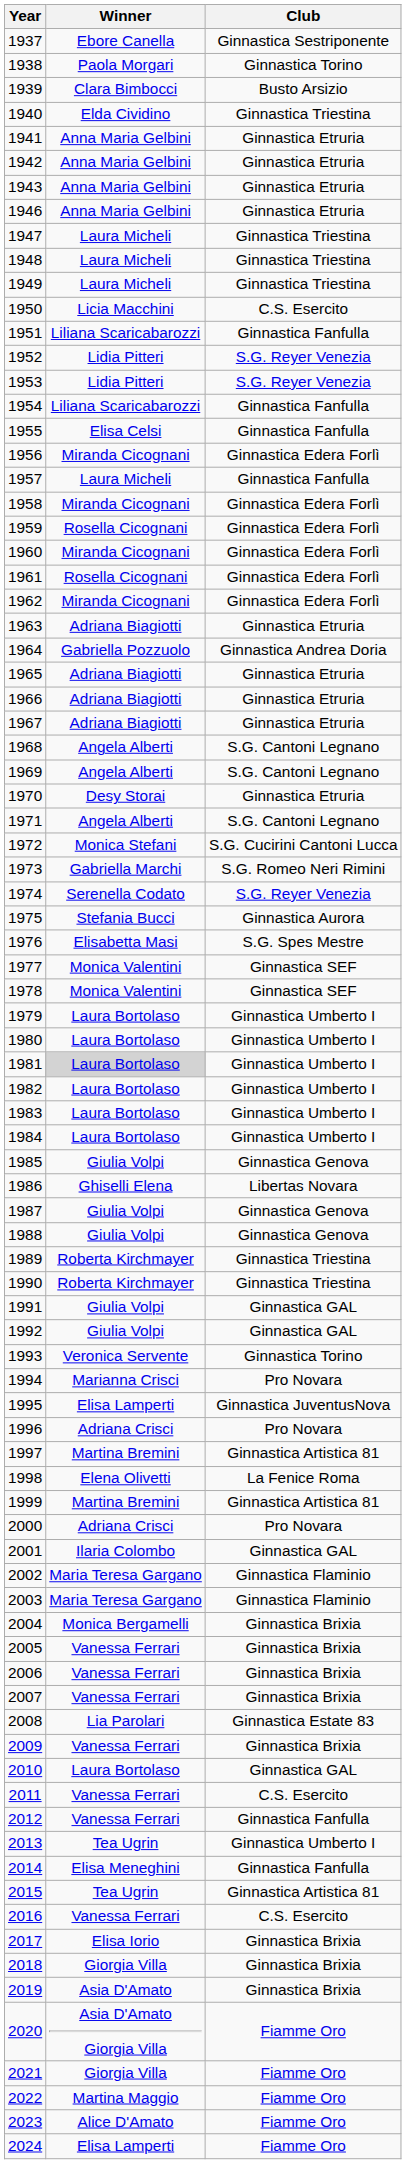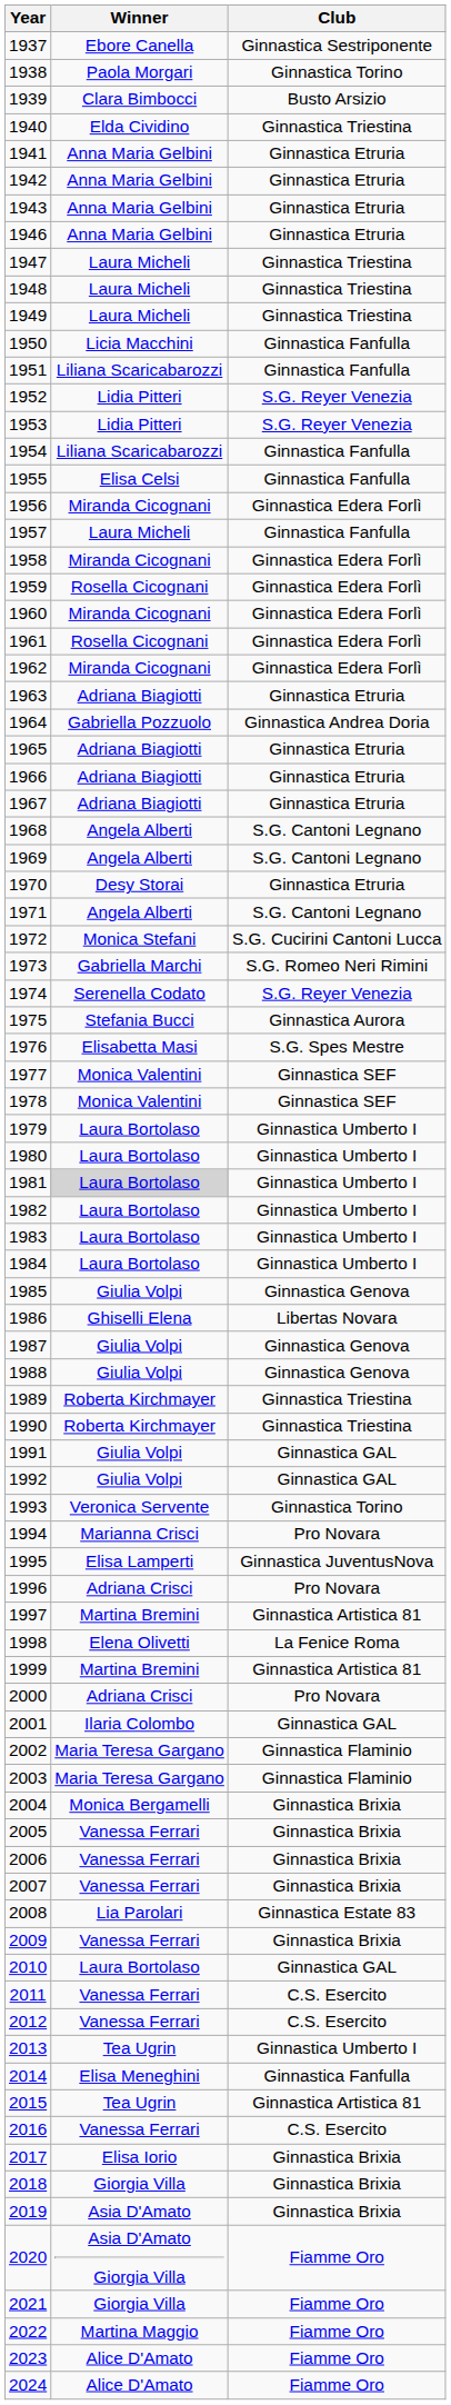 <table class="wikitable sortable" style="text-align:center;">
 <tr>
 <th>Year</th>
 <th>Winner</th>
 <th>Club</th>
 </tr>
 <tr>
 <td>1937</td>
 <td><a href='#'>Ebore Canella</a></td>
 <td>Ginnastica Sestriponente</td>
 </tr>
 <tr>
 <td>1938</td>
 <td><a href='#'>Paola Morgari</a></td>
 <td>Ginnastica Torino</td>
 </tr>
 <tr>
 <td>1939</td>
 <td><a href='#'>Clara Bimbocci</a></td>
 <td>Busto Arsizio</td>
 </tr>
 <tr>
 <td>1940</td>
 <td><a href='#'>Elda Cividino</a></td>
 <td>Ginnastica Triestina</td>
 </tr>
 <tr>
 <td>1941</td>
 <td><a href='#'>Anna Maria Gelbini</a></td>
 <td>Ginnastica Etruria</td>
 </tr>
 <tr>
 <td>1942</td>
 <td><a href='#'>Anna Maria Gelbini</a></td>
 <td>Ginnastica Etruria</td>
 </tr>
 <tr>
 <td>1943</td>
 <td><a href='#'>Anna Maria Gelbini</a></td>
 <td>Ginnastica Etruria</td>
 </tr>
 <tr>
 <td>1946</td>
 <td><a href='#'>Anna Maria Gelbini</a></td>
 <td>Ginnastica Etruria</td>
 </tr>
 <tr>
 <td>1947</td>
 <td><a href='#'>Laura Micheli</a></td>
 <td>Ginnastica Triestina</td>
 </tr>
 <tr>
 <td>1948</td>
 <td><a href='#'>Laura Micheli</a></td>
 <td>Ginnastica Triestina</td>
 </tr>
 <tr>
 <td>1949</td>
 <td><a href='#'>Laura Micheli</a></td>
 <td>Ginnastica Triestina</td>
 </tr>
 <tr>
 <td>1950</td>
 <td><a href='#'>Licia Macchini</a></td>
-<td>C.S. Esercito</td>
+<td>Ginnastica Fanfulla</td>
 </tr>
 <tr>
 <td>1951</td>
 <td><a href='#'>Liliana Scaricabarozzi</a></td>
 <td>Ginnastica Fanfulla</td>
 </tr>
 <tr>
 <td>1952</td>
 <td><a href='#'>Lidia Pitteri</a></td>
 <td> <a href='#'>S.G. Reyer Venezia</a></td>
 </tr>
 <tr>
 <td>1953</td>
 <td><a href='#'>Lidia Pitteri</a></td>
 <td> <a href='#'>S.G. Reyer Venezia</a></td>
 </tr>
 <tr>
 <td>1954</td>
 <td><a href='#'>Liliana Scaricabarozzi</a></td>
 <td>Ginnastica Fanfulla</td>
 </tr>
 <tr>
 <td>1955</td>
 <td><a href='#'>Elisa Celsi</a></td>
 <td>Ginnastica Fanfulla</td>
 </tr>
 <tr>
 <td>1956</td>
 <td><a href='#'>Miranda Cicognani</a></td>
 <td>Ginnastica Edera Forlì</td>
 </tr>
 <tr>
 <td>1957</td>
 <td><a href='#'>Laura Micheli</a></td>
 <td>Ginnastica Fanfulla</td>
 </tr>
 <tr>
 <td>1958</td>
 <td><a href='#'>Miranda Cicognani</a></td>
 <td>Ginnastica Edera Forlì</td>
 </tr>
 <tr>
 <td>1959</td>
 <td><a href='#'>Rosella Cicognani</a></td>
 <td>Ginnastica Edera Forlì</td>
 </tr>
 <tr>
 <td>1960</td>
 <td><a href='#'>Miranda Cicognani</a></td>
 <td>Ginnastica Edera Forlì</td>
 </tr>
 <tr>
 <td>1961</td>
 <td><a href='#'>Rosella Cicognani</a></td>
 <td>Ginnastica Edera Forlì</td>
 </tr>
 <tr>
 <td>1962</td>
 <td><a href='#'>Miranda Cicognani</a></td>
 <td>Ginnastica Edera Forlì</td>
 </tr>
 <tr>
 <td>1963</td>
 <td><a href='#'>Adriana Biagiotti</a></td>
 <td>Ginnastica Etruria</td>
 </tr>
 <tr>
 <td>1964</td>
 <td><a href='#'>Gabriella Pozzuolo</a></td>
 <td>Ginnastica Andrea Doria</td>
 </tr>
 <tr>
 <td>1965</td>
 <td><a href='#'>Adriana Biagiotti</a></td>
 <td>Ginnastica Etruria</td>
 </tr>
 <tr>
 <td>1966</td>
 <td><a href='#'>Adriana Biagiotti</a></td>
 <td>Ginnastica Etruria</td>
 </tr>
 <tr>
 <td>1967</td>
 <td><a href='#'>Adriana Biagiotti</a></td>
 <td>Ginnastica Etruria</td>
 </tr>
 <tr>
 <td>1968</td>
 <td><a href='#'>Angela Alberti</a></td>
 <td>S.G. Cantoni Legnano</td>
 </tr>
 <tr>
 <td>1969</td>
 <td><a href='#'>Angela Alberti</a></td>
 <td>S.G. Cantoni Legnano</td>
 </tr>
 <tr>
 <td>1970</td>
 <td><a href='#'>Desy Storai</a></td>
 <td>Ginnastica Etruria</td>
 </tr>
 <tr>
 <td>1971</td>
 <td><a href='#'>Angela Alberti</a></td>
 <td>S.G. Cantoni Legnano</td>
 </tr>
 <tr>
 <td>1972</td>
 <td><a href='#'>Monica Stefani</a></td>
 <td>S.G. Cucirini Cantoni Lucca</td>
 </tr>
 <tr>
 <td>1973</td>
 <td><a href='#'>Gabriella Marchi</a></td>
 <td>S.G. Romeo Neri Rimini</td>
 </tr>
 <tr>
 <td>1974</td>
 <td><a href='#'>Serenella Codato</a></td>
 <td> <a href='#'>S.G. Reyer Venezia</a></td>
 </tr>
 <tr>
 <td>1975</td>
 <td><a href='#'>Stefania Bucci</a></td>
 <td>Ginnastica Aurora</td>
 </tr>
 <tr>
 <td>1976</td>
 <td><a href='#'>Elisabetta Masi</a></td>
 <td>S.G. Spes Mestre</td>
 </tr>
 <tr>
 <td>1977</td>
 <td><a href='#'>Monica Valentini</a></td>
 <td>Ginnastica SEF</td>
 </tr>
 <tr>
 <td>1978</td>
 <td><a href='#'>Monica Valentini</a></td>
 <td>Ginnastica SEF</td>
 </tr>
 <tr>
 <td>1979</td>
 <td><a href='#'>Laura Bortolaso</a></td>
 <td>Ginnastica Umberto I</td>
 </tr>
 <tr>
 <td>1980</td>
 <td><a href='#'>Laura Bortolaso</a></td>
 <td>Ginnastica Umberto I</td>
 </tr>
 <tr>
 <td>1981</td>
 <td style="background: lightgrey;"><a href='#'>Laura Bortolaso</a></td>
 <td>Ginnastica Umberto I</td>
 </tr>
 <tr>
 <td>1982</td>
 <td><a href='#'>Laura Bortolaso</a></td>
 <td>Ginnastica Umberto I</td>
 </tr>
 <tr>
 <td>1983</td>
 <td><a href='#'>Laura Bortolaso</a></td>
 <td>Ginnastica Umberto I</td>
 </tr>
 <tr>
 <td>1984</td>
 <td><a href='#'>Laura Bortolaso</a></td>
 <td>Ginnastica Umberto I</td>
 </tr>
 <tr>
 <td>1985</td>
 <td><a href='#'>Giulia Volpi</a></td>
 <td>Ginnastica Genova</td>
 </tr>
 <tr>
 <td>1986</td>
 <td><a href='#'>Ghiselli Elena</a></td>
 <td>Libertas Novara</td>
 </tr>
 <tr>
 <td>1987</td>
 <td><a href='#'>Giulia Volpi</a></td>
 <td>Ginnastica Genova</td>
 </tr>
 <tr>
 <td>1988</td>
 <td><a href='#'>Giulia Volpi</a></td>
 <td>Ginnastica Genova</td>
 </tr>
 <tr>
 <td>1989</td>
 <td><a href='#'>Roberta Kirchmayer</a></td>
 <td>Ginnastica Triestina</td>
 </tr>
 <tr>
 <td>1990</td>
 <td><a href='#'>Roberta Kirchmayer</a></td>
 <td>Ginnastica Triestina</td>
 </tr>
 <tr>
 <td>1991</td>
 <td><a href='#'>Giulia Volpi</a></td>
 <td>Ginnastica GAL</td>
 </tr>
 <tr>
 <td>1992</td>
 <td><a href='#'>Giulia Volpi</a></td>
 <td>Ginnastica GAL</td>
 </tr>
 <tr>
 <td>1993</td>
 <td><a href='#'>Veronica Servente</a></td>
 <td>Ginnastica Torino</td>
 </tr>
 <tr>
 <td>1994</td>
 <td><a href='#'>Marianna Crisci</a></td>
 <td>Pro Novara</td>
 </tr>
 <tr>
 <td>1995</td>
 <td><a href='#'>Elisa Lamperti</a></td>
 <td>Ginnastica JuventusNova</td>
 </tr>
 <tr>
 <td>1996</td>
 <td><a href='#'>Adriana Crisci</a></td>
 <td>Pro Novara</td>
 </tr>
 <tr>
 <td>1997</td>
 <td><a href='#'>Martina Bremini</a></td>
 <td>Ginnastica Artistica 81</td>
 </tr>
 <tr>
 <td>1998</td>
 <td><a href='#'>Elena Olivetti</a></td>
 <td>La Fenice Roma</td>
 </tr>
 <tr>
 <td>1999</td>
 <td><a href='#'>Martina Bremini</a></td>
 <td>Ginnastica Artistica 81</td>
 </tr>
 <tr>
 <td>2000</td>
 <td><a href='#'>Adriana Crisci</a></td>
 <td>Pro Novara</td>
 </tr>
 <tr>
 <td>2001</td>
 <td><a href='#'>Ilaria Colombo</a></td>
 <td>Ginnastica GAL</td>
 </tr>
 <tr>
 <td>2002</td>
 <td><a href='#'>Maria Teresa Gargano</a></td>
 <td>Ginnastica Flaminio</td>
 </tr>
 <tr>
 <td>2003</td>
 <td><a href='#'>Maria Teresa Gargano</a></td>
 <td>Ginnastica Flaminio</td>
 </tr>
 <tr>
 <td>2004</td>
 <td><a href='#'>Monica Bergamelli</a></td>
 <td>Ginnastica Brixia</td>
 </tr>
 <tr>
 <td>2005</td>
 <td><a href='#'>Vanessa Ferrari</a></td>
 <td>Ginnastica Brixia</td>
 </tr>
 <tr>
 <td>2006</td>
 <td><a href='#'>Vanessa Ferrari</a></td>
 <td>Ginnastica Brixia</td>
 </tr>
 <tr>
 <td>2007</td>
 <td><a href='#'>Vanessa Ferrari</a></td>
 <td>Ginnastica Brixia</td>
 </tr>
 <tr>
 <td>2008</td>
 <td><a href='#'>Lia Parolari</a></td>
 <td>Ginnastica Estate 83</td>
 </tr>
 <tr>
 <td><a href='#'>2009</a></td>
 <td><a href='#'>Vanessa Ferrari</a></td>
 <td>Ginnastica Brixia</td>
 </tr>
 <tr>
 <td><a href='#'>2010</a></td>
 <td><a href='#'>Laura Bortolaso</a></td>
 <td>Ginnastica GAL</td>
 </tr>
 <tr>
 <td><a href='#'>2011</a></td>
 <td><a href='#'>Vanessa Ferrari</a></td>
 <td>C.S. Esercito</td>
 </tr>
 <tr>
 <td><a href='#'>2012</a></td>
 <td><a href='#'>Vanessa Ferrari</a></td>
-<td>Ginnastica Fanfulla</td>
+<td>C.S. Esercito</td>
 </tr>
 <tr>
 <td><a href='#'>2013</a></td>
 <td><a href='#'>Tea Ugrin</a></td>
 <td>Ginnastica Umberto I</td>
 </tr>
 <tr>
 <td><a href='#'>2014</a></td>
 <td><a href='#'>Elisa Meneghini</a></td>
 <td>Ginnastica Fanfulla</td>
 </tr>
 <tr>
 <td><a href='#'>2015</a></td>
 <td><a href='#'>Tea Ugrin</a></td>
 <td>Ginnastica Artistica 81</td>
 </tr>
 <tr>
 <td><a href='#'>2016</a></td>
 <td><a href='#'>Vanessa Ferrari</a></td>
 <td>C.S. Esercito</td>
 </tr>
 <tr>
 <td><a href='#'>2017</a></td>
 <td><a href='#'>Elisa Iorio</a></td>
 <td>Ginnastica Brixia</td>
 </tr>
 <tr>
 <td><a href='#'>2018</a></td>
 <td><a href='#'>Giorgia Villa</a></td>
 <td>Ginnastica Brixia</td>
 </tr>
 <tr>
 <td><a href='#'>2019</a></td>
 <td><a href='#'>Asia D'Amato</a></td>
 <td>Ginnastica Brixia</td>
 </tr>
 <tr>
 <td><a href='#'>2020</a></td>
 <td><a href='#'>Asia D'Amato</a><hr><a href='#'>Giorgia Villa</a></td>
 <td><a href='#'>Fiamme Oro</a></td>
 </tr>
 <tr>
 <td><a href='#'>2021</a></td>
 <td><a href='#'>Giorgia Villa</a></td>
 <td><a href='#'>Fiamme Oro</a></td>
 </tr>
 <tr>
 <td><a href='#'>2022</a></td>
 <td><a href='#'>Martina Maggio</a></td>
 <td><a href='#'>Fiamme Oro</a></td>
 </tr>
 <tr>
 <td><a href='#'>2023</a></td>
 <td><a href='#'>Alice D'Amato</a></td>
 <td><a href='#'>Fiamme Oro</a></td>
 </tr>
 <tr>
 <td><a href='#'>2024</a></td>
-<td><a href='#'>Elisa Lamperti</a></td>
+<td><a href='#'>Alice D'Amato</a></td>
 <td><a href='#'>Fiamme Oro</a></td>
 </tr>
 </table>
